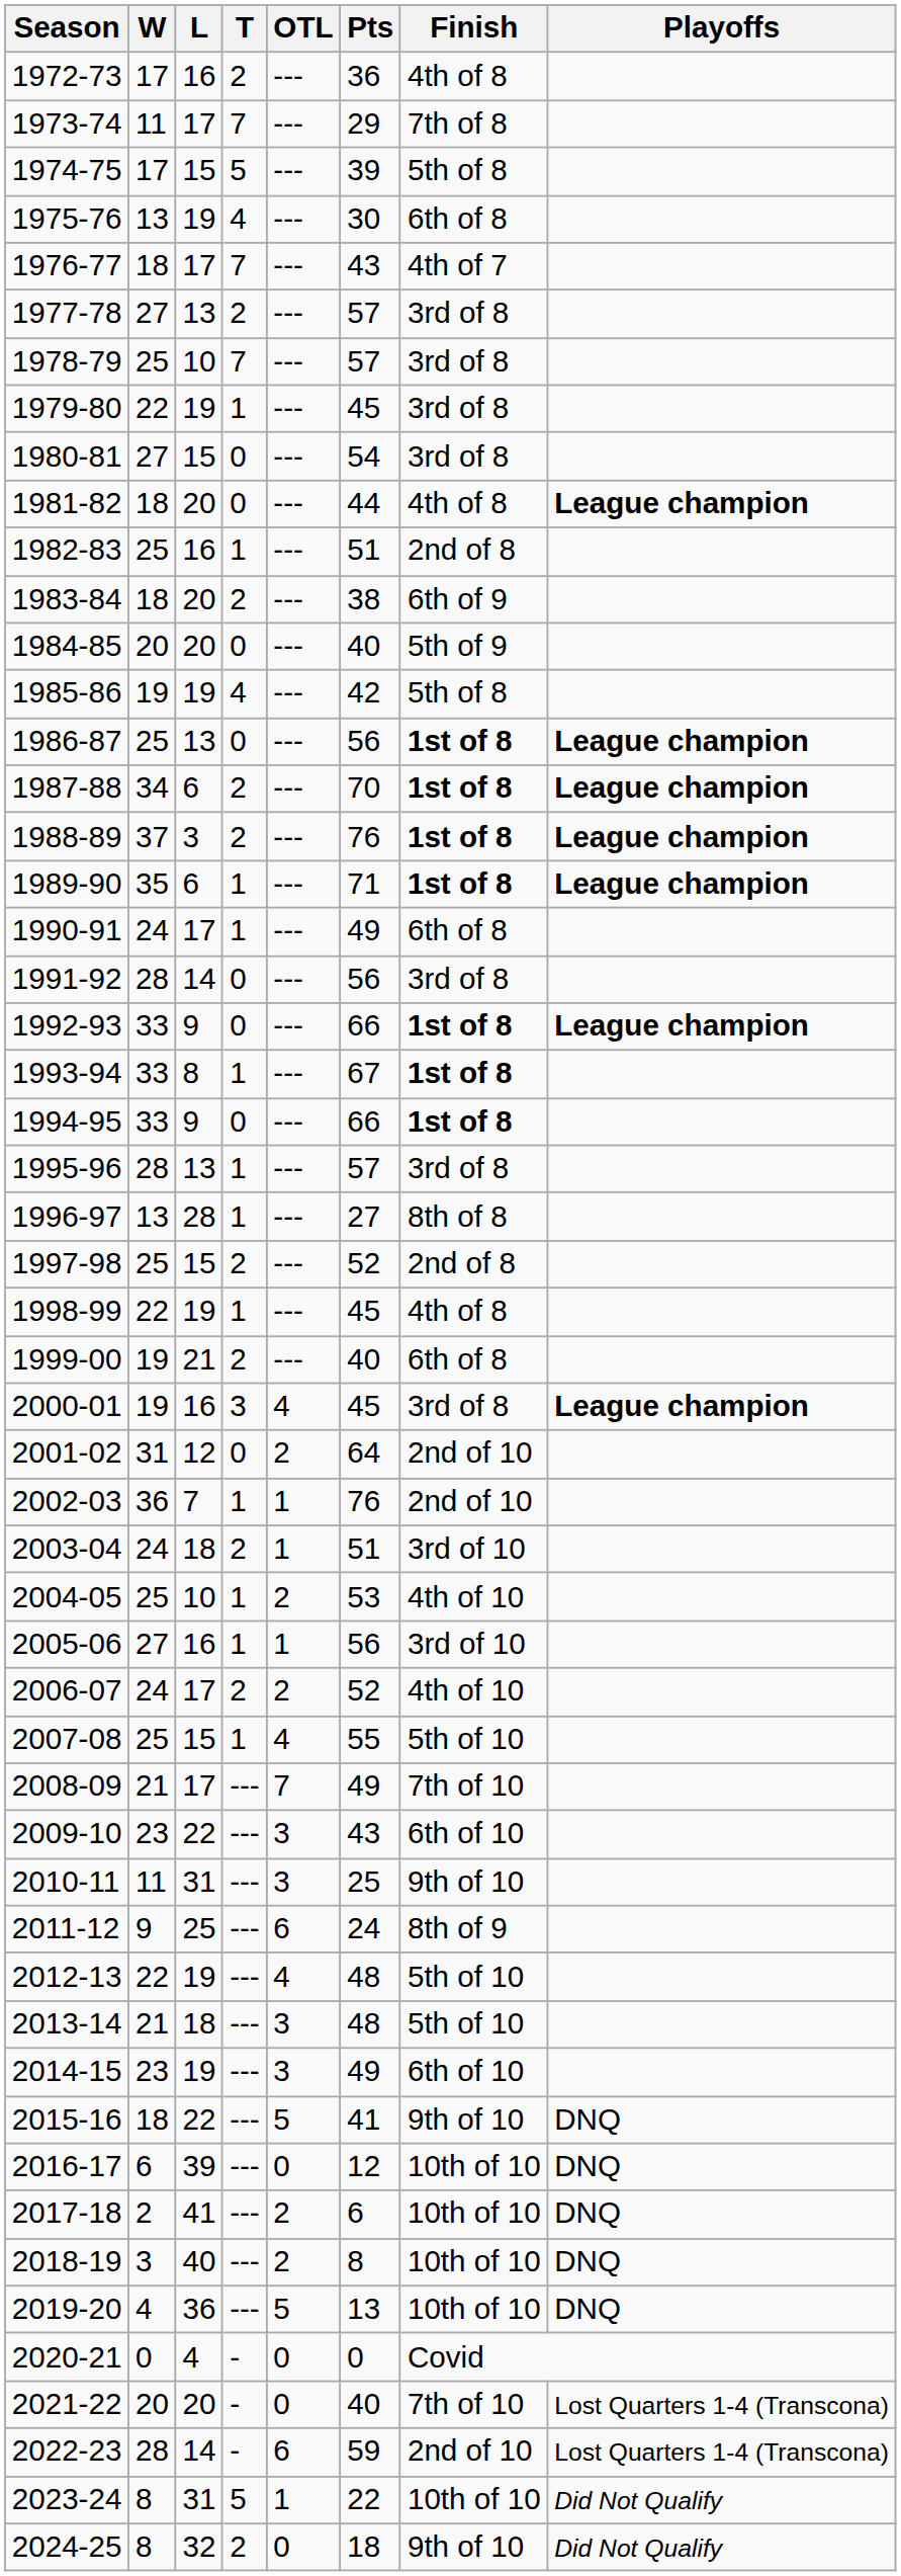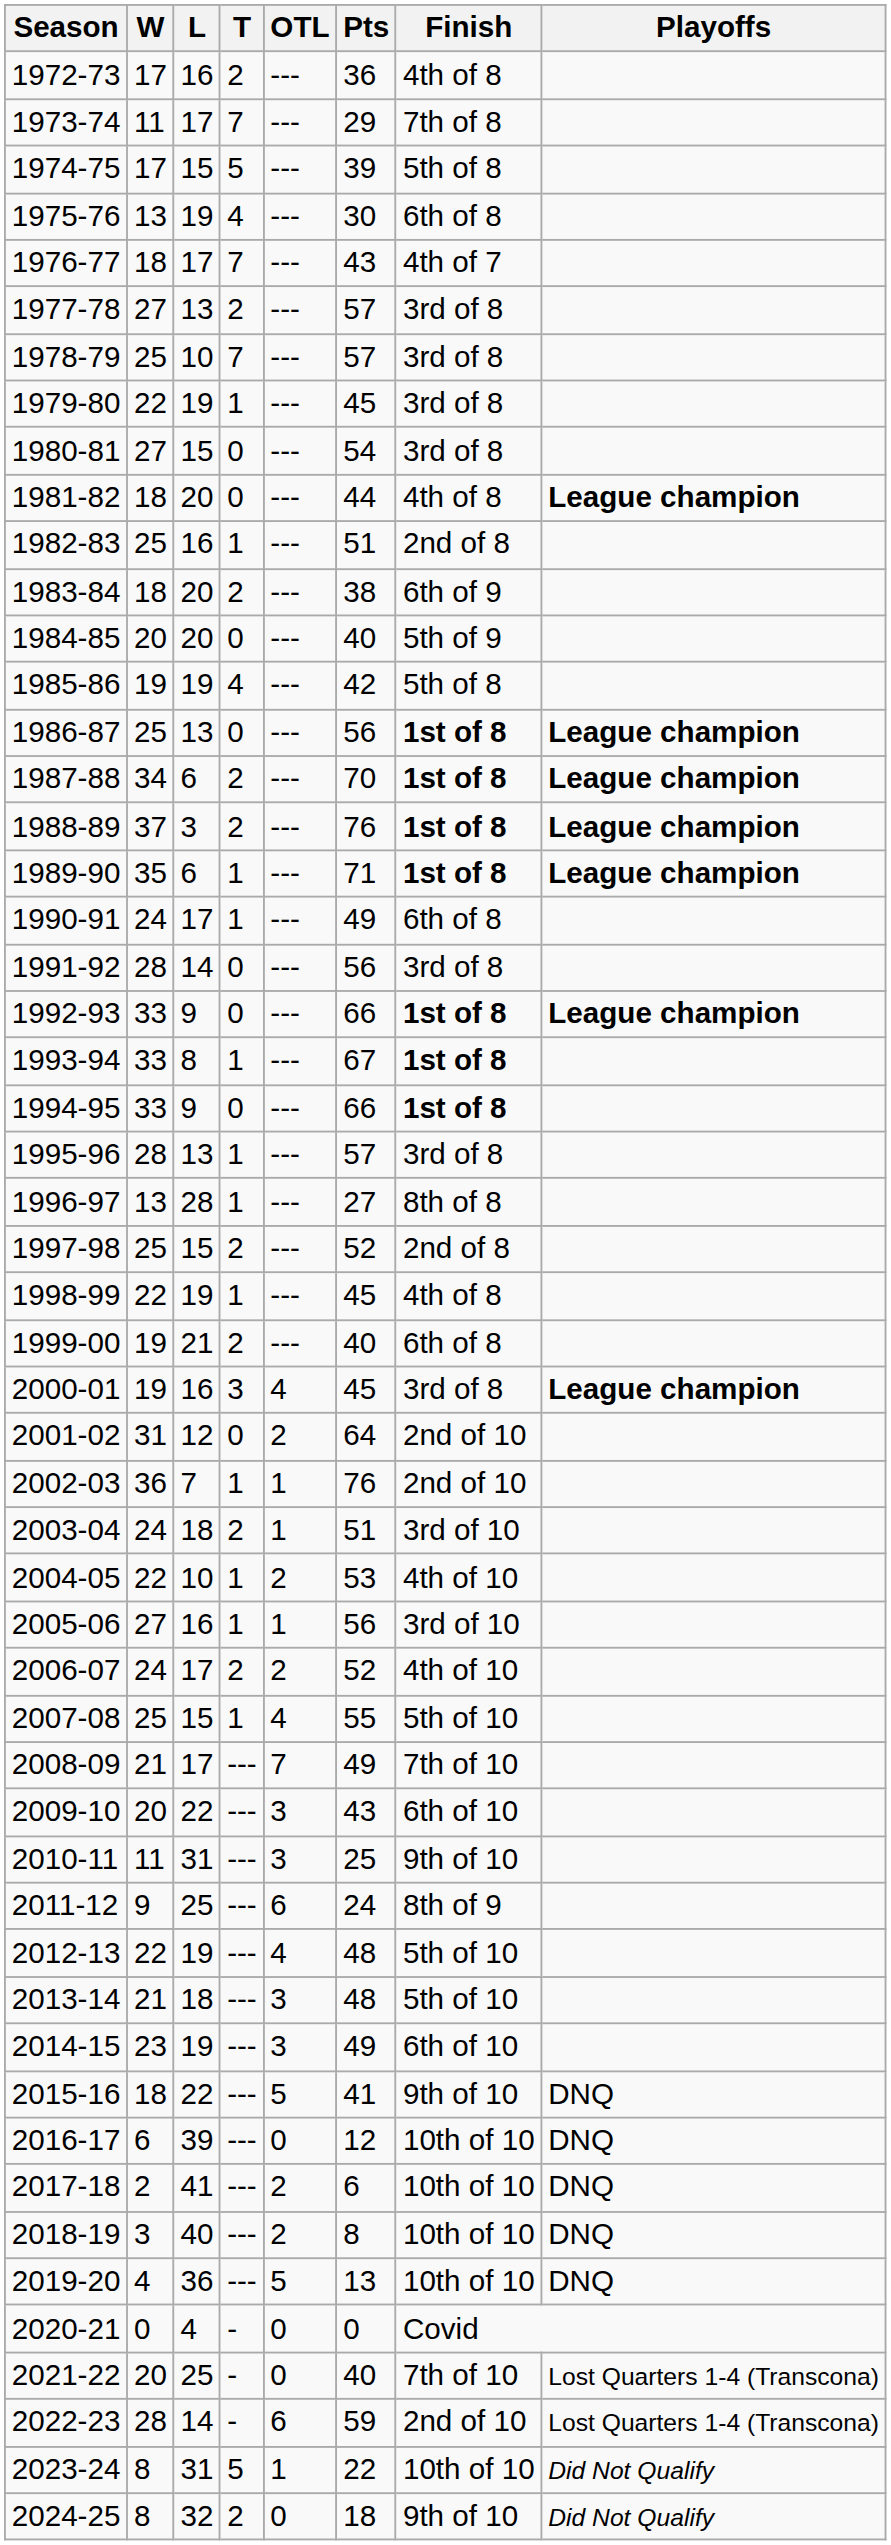 <table class="wikitable">
 <tr>
 <th>Season</th>
 <th>W</th>
 <th>L</th>
 <th>T</th>
 <th>OTL</th>
 <th>Pts</th>
 <th>Finish</th>
 <th>Playoffs</th>
 </tr>
 <tr>
 <td>1972-73</td>
 <td>17</td>
 <td>16</td>
 <td>2</td>
 <td>---</td>
 <td>36</td>
 <td>4th of 8</td>
 <td></td>
 </tr>
 <tr>
 <td>1973-74</td>
 <td>11</td>
 <td>17</td>
 <td>7</td>
 <td>---</td>
 <td>29</td>
 <td>7th of 8</td>
 <td></td>
 </tr>
 <tr>
 <td>1974-75</td>
 <td>17</td>
 <td>15</td>
 <td>5</td>
 <td>---</td>
 <td>39</td>
 <td>5th of 8</td>
 <td></td>
 </tr>
 <tr>
 <td>1975-76</td>
 <td>13</td>
 <td>19</td>
 <td>4</td>
 <td>---</td>
 <td>30</td>
 <td>6th of 8</td>
 <td></td>
 </tr>
 <tr>
 <td>1976-77</td>
 <td>18</td>
 <td>17</td>
 <td>7</td>
 <td>---</td>
 <td>43</td>
 <td>4th of 7</td>
 <td></td>
 </tr>
 <tr>
 <td>1977-78</td>
 <td>27</td>
 <td>13</td>
 <td>2</td>
 <td>---</td>
 <td>57</td>
 <td>3rd of 8</td>
 <td></td>
 </tr>
 <tr>
 <td>1978-79</td>
 <td>25</td>
 <td>10</td>
 <td>7</td>
 <td>---</td>
 <td>57</td>
 <td>3rd of 8</td>
 <td></td>
 </tr>
 <tr>
 <td>1979-80</td>
 <td>22</td>
 <td>19</td>
 <td>1</td>
 <td>---</td>
 <td>45</td>
 <td>3rd of 8</td>
 <td></td>
 </tr>
 <tr>
 <td>1980-81</td>
 <td>27</td>
 <td>15</td>
 <td>0</td>
 <td>---</td>
 <td>54</td>
 <td>3rd of 8</td>
 <td></td>
 </tr>
 <tr>
 <td>1981-82</td>
 <td>18</td>
 <td>20</td>
 <td>0</td>
 <td>---</td>
 <td>44</td>
 <td>4th of 8</td>
 <td><strong>League champion</strong></td>
 </tr>
 <tr>
 <td>1982-83</td>
 <td>25</td>
 <td>16</td>
 <td>1</td>
 <td>---</td>
 <td>51</td>
 <td>2nd of 8</td>
 <td></td>
 </tr>
 <tr>
 <td>1983-84</td>
 <td>18</td>
 <td>20</td>
 <td>2</td>
 <td>---</td>
 <td>38</td>
 <td>6th of 9</td>
 <td></td>
 </tr>
 <tr>
 <td>1984-85</td>
 <td>20</td>
 <td>20</td>
 <td>0</td>
 <td>---</td>
 <td>40</td>
 <td>5th of 9</td>
 <td></td>
 </tr>
 <tr>
 <td>1985-86</td>
 <td>19</td>
 <td>19</td>
 <td>4</td>
 <td>---</td>
 <td>42</td>
 <td>5th of 8</td>
 <td></td>
 </tr>
 <tr>
 <td>1986-87</td>
 <td>25</td>
 <td>13</td>
 <td>0</td>
 <td>---</td>
 <td>56</td>
 <td><strong>1st of 8</strong></td>
 <td><strong>League champion</strong></td>
 </tr>
 <tr>
 <td>1987-88</td>
 <td>34</td>
 <td>6</td>
 <td>2</td>
 <td>---</td>
 <td>70</td>
 <td><strong>1st of 8</strong></td>
 <td><strong>League champion</strong></td>
 </tr>
 <tr>
 <td>1988-89</td>
 <td>37</td>
 <td>3</td>
 <td>2</td>
 <td>---</td>
 <td>76</td>
 <td><strong>1st of 8</strong></td>
 <td><strong>League champion</strong></td>
 </tr>
 <tr>
 <td>1989-90</td>
 <td>35</td>
 <td>6</td>
 <td>1</td>
 <td>---</td>
 <td>71</td>
 <td><strong>1st of 8</strong></td>
 <td><strong>League champion</strong></td>
 </tr>
 <tr>
 <td>1990-91</td>
 <td>24</td>
 <td>17</td>
 <td>1</td>
 <td>---</td>
 <td>49</td>
 <td>6th of 8</td>
 <td></td>
 </tr>
 <tr>
 <td>1991-92</td>
 <td>28</td>
 <td>14</td>
 <td>0</td>
 <td>---</td>
 <td>56</td>
 <td>3rd of 8</td>
 <td></td>
 </tr>
 <tr>
 <td>1992-93</td>
 <td>33</td>
 <td>9</td>
 <td>0</td>
 <td>---</td>
 <td>66</td>
 <td><strong>1st of 8</strong></td>
 <td><strong>League champion</strong></td>
 </tr>
 <tr>
 <td>1993-94</td>
 <td>33</td>
 <td>8</td>
 <td>1</td>
 <td>---</td>
 <td>67</td>
 <td><strong>1st of 8</strong></td>
 <td></td>
 </tr>
 <tr>
 <td>1994-95</td>
 <td>33</td>
 <td>9</td>
 <td>0</td>
 <td>---</td>
 <td>66</td>
 <td><strong>1st of 8</strong></td>
 <td></td>
 </tr>
 <tr>
 <td>1995-96</td>
 <td>28</td>
 <td>13</td>
 <td>1</td>
 <td>---</td>
 <td>57</td>
 <td>3rd of 8</td>
 <td></td>
 </tr>
 <tr>
 <td>1996-97</td>
 <td>13</td>
 <td>28</td>
 <td>1</td>
 <td>---</td>
 <td>27</td>
 <td>8th of 8</td>
 <td></td>
 </tr>
 <tr>
 <td>1997-98</td>
 <td>25</td>
 <td>15</td>
 <td>2</td>
 <td>---</td>
 <td>52</td>
 <td>2nd of 8</td>
 <td></td>
 </tr>
 <tr>
 <td>1998-99</td>
 <td>22</td>
 <td>19</td>
 <td>1</td>
 <td>---</td>
 <td>45</td>
 <td>4th of 8</td>
 <td></td>
 </tr>
 <tr>
 <td>1999-00</td>
 <td>19</td>
 <td>21</td>
 <td>2</td>
 <td>---</td>
 <td>40</td>
 <td>6th of 8</td>
 <td></td>
 </tr>
 <tr>
 <td>2000-01</td>
 <td>19</td>
 <td>16</td>
 <td>3</td>
 <td>4</td>
 <td>45</td>
 <td>3rd of 8</td>
 <td><strong>League champion</strong></td>
 </tr>
 <tr>
 <td>2001-02</td>
 <td>31</td>
 <td>12</td>
 <td>0</td>
 <td>2</td>
 <td>64</td>
 <td>2nd of 10</td>
 <td></td>
 </tr>
 <tr>
 <td>2002-03</td>
 <td>36</td>
 <td>7</td>
 <td>1</td>
 <td>1</td>
 <td>76</td>
 <td>2nd of 10</td>
 <td></td>
 </tr>
 <tr>
 <td>2003-04</td>
 <td>24</td>
 <td>18</td>
 <td>2</td>
 <td>1</td>
 <td>51</td>
 <td>3rd of 10</td>
 <td></td>
 </tr>
 <tr>
 <td>2004-05</td>
-<td>25</td>
+<td>22</td>
 <td>10</td>
 <td>1</td>
 <td>2</td>
 <td>53</td>
 <td>4th of 10</td>
 <td></td>
 </tr>
 <tr>
 <td>2005-06</td>
 <td>27</td>
 <td>16</td>
 <td>1</td>
 <td>1</td>
 <td>56</td>
 <td>3rd of 10</td>
 <td></td>
 </tr>
 <tr>
 <td>2006-07</td>
 <td>24</td>
 <td>17</td>
 <td>2</td>
 <td>2</td>
 <td>52</td>
 <td>4th of 10</td>
 <td></td>
 </tr>
 <tr>
 <td>2007-08</td>
 <td>25</td>
 <td>15</td>
 <td>1</td>
 <td>4</td>
 <td>55</td>
 <td>5th of 10</td>
 <td></td>
 </tr>
 <tr>
 <td>2008-09</td>
 <td>21</td>
 <td>17</td>
 <td>---</td>
 <td>7</td>
 <td>49</td>
 <td>7th of 10</td>
 <td></td>
 </tr>
 <tr>
 <td>2009-10</td>
-<td>23</td>
+<td>20</td>
 <td>22</td>
 <td>---</td>
 <td>3</td>
 <td>43</td>
 <td>6th of 10</td>
 <td></td>
 </tr>
 <tr>
 <td>2010-11</td>
 <td>11</td>
 <td>31</td>
 <td>---</td>
 <td>3</td>
 <td>25</td>
 <td>9th of 10</td>
 <td></td>
 </tr>
 <tr>
 <td>2011-12</td>
 <td>9</td>
 <td>25</td>
 <td>---</td>
 <td>6</td>
 <td>24</td>
 <td>8th of 9</td>
 <td></td>
 </tr>
 <tr>
 <td>2012-13</td>
 <td>22</td>
 <td>19</td>
 <td>---</td>
 <td>4</td>
 <td>48</td>
 <td>5th of 10</td>
 <td></td>
 </tr>
 <tr>
 <td>2013-14</td>
 <td>21</td>
 <td>18</td>
 <td>---</td>
 <td>3</td>
 <td>48</td>
 <td>5th of 10</td>
 <td></td>
 </tr>
 <tr>
 <td>2014-15</td>
 <td>23</td>
 <td>19</td>
 <td>---</td>
 <td>3</td>
 <td>49</td>
 <td>6th of 10</td>
 <td></td>
 </tr>
 <tr>
 <td>2015-16</td>
 <td>18</td>
 <td>22</td>
 <td>---</td>
 <td>5</td>
 <td>41</td>
 <td>9th of 10</td>
 <td>DNQ</td>
 </tr>
 <tr>
 <td>2016-17</td>
 <td>6</td>
 <td>39</td>
 <td>---</td>
 <td>0</td>
 <td>12</td>
 <td>10th of 10</td>
 <td>DNQ</td>
 </tr>
 <tr>
 <td>2017-18</td>
 <td>2</td>
 <td>41</td>
 <td>---</td>
 <td>2</td>
 <td>6</td>
 <td>10th of 10</td>
 <td>DNQ</td>
 </tr>
 <tr>
 <td>2018-19</td>
 <td>3</td>
 <td>40</td>
 <td>---</td>
 <td>2</td>
 <td>8</td>
 <td>10th of 10</td>
 <td>DNQ</td>
 </tr>
 <tr>
 <td>2019-20</td>
 <td>4</td>
 <td>36</td>
 <td>---</td>
 <td>5</td>
 <td>13</td>
 <td>10th of 10</td>
 <td>DNQ</td>
 </tr>
 <tr>
 <td>2020-21</td>
 <td>0</td>
 <td>4</td>
 <td>-</td>
 <td>0</td>
 <td>0</td>
 <td colspan=2>Covid</td>
 </tr>
 <tr>
 <td>2021-22</td>
 <td>20</td>
-<td>20</td>
+<td>25</td>
 <td>-</td>
 <td>0</td>
 <td>40</td>
 <td>7th of 10</td>
 <td><small> Lost Quarters 1-4 (Transcona)</small></td>
 </tr>
 <tr>
 <td>2022-23</td>
 <td>28</td>
 <td>14</td>
 <td>-</td>
 <td>6</td>
 <td>59</td>
 <td>2nd of 10</td>
 <td><small> Lost Quarters 1-4 (Transcona)</small></td>
 </tr>
 <tr>
 <td>2023-24</td>
 <td>8</td>
 <td>31</td>
 <td>5</td>
 <td>1</td>
 <td>22</td>
 <td>10th of 10</td>
 <td><small> <em>Did Not Qualify</em> </small></td>
 </tr>
 <tr>
 <td>2024-25</td>
 <td>8</td>
 <td>32</td>
 <td>2</td>
 <td>0</td>
 <td>18</td>
 <td>9th of 10</td>
 <td><small> <em>Did Not Qualify</em> </small></td>
 </tr>
 </table>
